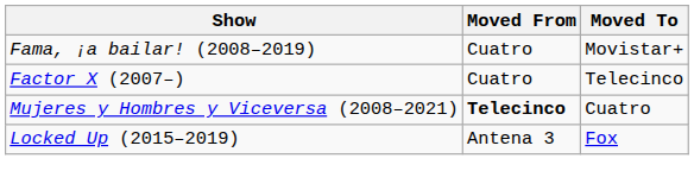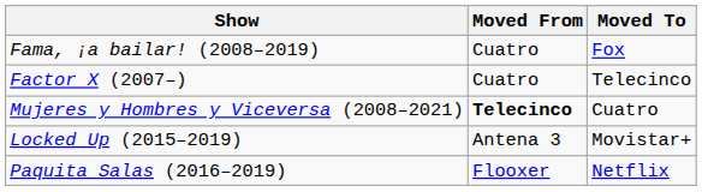 <table class="wikitable sortable">
 <tr>
 <th>Show</th>
 <th>Moved From</th>
 <th>Moved To</th>
 </tr>
 <tr>
 <td><em>Fama, ¡a bailar!</em> (2008–2019)</td>
 <td>Cuatro</td>
-<td>Movistar+</td>
+<td><a href='#'>Fox</a></td>
 </tr>
 <tr>
 <td><em><a href='#'>Factor X</a></em> (2007–)</td>
 <td>Cuatro</td>
 <td>Telecinco</td>
 </tr>
 <tr>
 <td><em><a href='#'>Mujeres y Hombres y Viceversa</a></em> (2008–2021)</td>
 <td><strong>Telecinco</strong></td>
 <td>Cuatro</td>
 </tr>
 <tr>
 <td><em><a href='#'>Locked Up</a></em> (2015–2019)</td>
 <td>Antena 3</td>
-<td><a href='#'>Fox</a></td>
+<td>Movistar+</td>
+</tr>
+<tr>
+<td><em><a href='#'>Paquita Salas</a></em> (2016–2019)</td>
+<td><a href='#'>Flooxer</a></td>
+<td><a href='#'>Netflix</a></td>
 </tr>
 </table>
